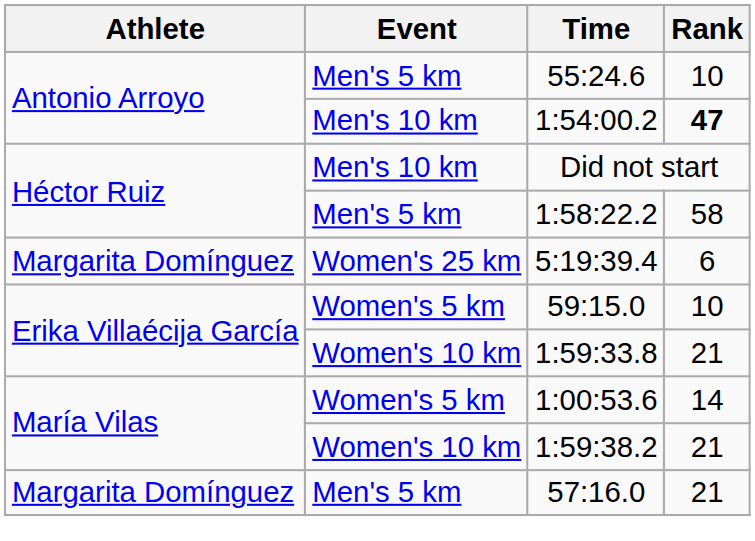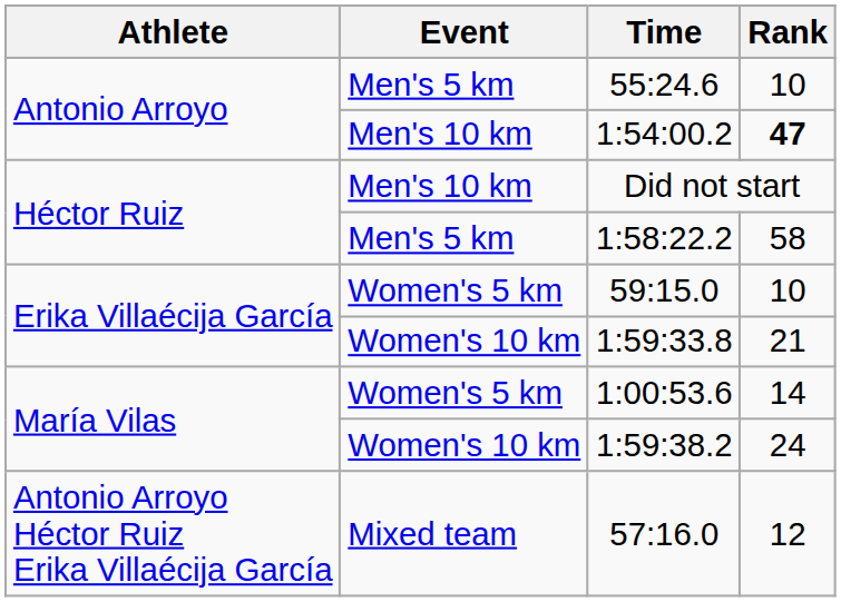 <table class="wikitable" style="font-size:90%;">
 <tr>
 <th>Athlete</th>
 <th>Event</th>
 <th>Time</th>
 <th>Rank</th>
 </tr>
 <tr align=center>
 <td align=left rowspan=2><a href='#'>Antonio Arroyo</a></td>
 <td align=left><a href='#'>Men's 5 km</a></td>
 <td>55:24.6</td>
 <td>10</td>
 </tr>
 <tr align=center>
 <td align=left><a href='#'>Men's 10 km</a></td>
 <td>1:54:00.2</td>
 <td><strong>47</strong></td>
 </tr>
 <tr align=center>
 <td align=left rowspan=2><a href='#'>Héctor Ruiz</a></td>
 <td align=left><a href='#'>Men's 10 km</a></td>
 <td colspan=2>Did not start</td>
 </tr>
 <tr align=center>
 <td align=left><a href='#'>Men's 5 km</a></td>
 <td>1:58:22.2</td>
 <td>58</td>
 </tr>
 <tr align=center>
-<td align=left><a href='#'>Margarita Domínguez</a></td>
-<td align=left><a href='#'>Women's 25 km</a></td>
-<td>5:19:39.4</td>
-<td>6</td>
-</tr>
-<tr align=center>
 <td align=left rowspan=2><a href='#'>Erika Villaécija García</a></td>
 <td align=left><a href='#'>Women's 5 km</a></td>
 <td>59:15.0</td>
 <td>10</td>
 </tr>
 <tr align=center>
 <td align=left><a href='#'>Women's 10 km</a></td>
 <td>1:59:33.8</td>
 <td>21</td>
 </tr>
 <tr align=center>
 <td align=left rowspan=2><a href='#'>María Vilas</a></td>
 <td align=left><a href='#'>Women's 5 km</a></td>
 <td>1:00:53.6</td>
 <td>14</td>
 </tr>
 <tr align=center>
 <td align=left><a href='#'>Women's 10 km</a></td>
 <td>1:59:38.2</td>
-<td>21</td>
+<td>24</td>
 </tr>
 <tr align=center>
-<td align=left><a href='#'>Margarita Domínguez</a></td>
-<td align=left><a href='#'>Men's 5 km</a></td>
+<td align=left><a href='#'>Antonio Arroyo</a><br><a href='#'>Héctor Ruiz</a><br><a href='#'>Erika Villaécija García</a></td>
+<td align=left><a href='#'>Mixed team</a></td>
 <td>57:16.0</td>
-<td>21</td>
+<td>12</td>
 </tr>
 </table>
